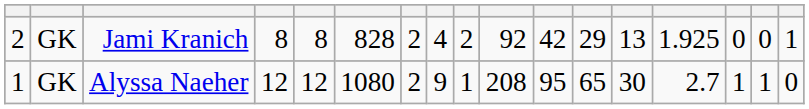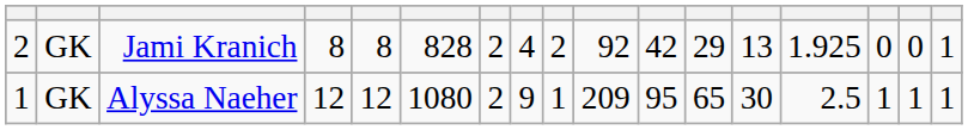 <table class="wikitable sortable" style="text-align:right;">
 <tr>
 <th></th>
 <th></th>
 <th></th>
 <th></th>
 <th></th>
 <th></th>
 <th></th>
 <th></th>
 <th></th>
 <th></th>
 <th></th>
 <th></th>
 <th></th>
 <th></th>
 <th></th>
 <th></th>
 <th></th>
 </tr>
 <tr>
 <td>2</td>
 <td>GK</td>
 <td><a href='#'>Jami Kranich</a></td>
 <td>8</td>
 <td>8</td>
 <td>828</td>
 <td>2</td>
 <td>4</td>
 <td>2</td>
 <td>92</td>
 <td>42</td>
 <td>29</td>
 <td>13</td>
 <td>1.925</td>
 <td>0</td>
 <td>0</td>
 <td>1</td>
 </tr>
 <tr>
 <td>1</td>
 <td>GK</td>
 <td><a href='#'>Alyssa Naeher</a></td>
 <td>12</td>
 <td>12</td>
 <td>1080</td>
 <td>2</td>
 <td>9</td>
 <td>1</td>
-<td>208</td>
+<td>209</td>
 <td>95</td>
 <td>65</td>
 <td>30</td>
-<td>2.7</td>
+<td>2.5</td>
 <td>1</td>
 <td>1</td>
-<td>0</td>
+<td>1</td>
 </tr>
 </table>
